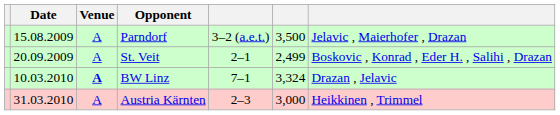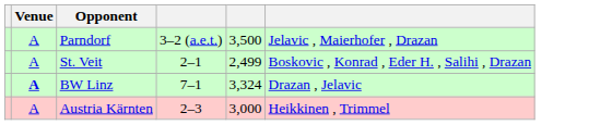 <table class="wikitable" Style="text-align: center">
 <tr>
 <th></th>
-<th>Date</th>
 <th>Venue</th>
 <th>Opponent</th>
 <th></th>
 <th></th>
 <th></th>
 </tr>
 <tr style="background:#cfc">
 <td></td>
-<td>15.08.2009</td>
 <td><a href='#'>A</a></td>
 <td align="left"><a href='#'>Parndorf</a></td>
 <td>3–2 (<a href='#'>a.e.t.</a>)</td>
 <td align="right">3,500</td>
 <td align="left"><a href='#'>Jelavic</a> , <a href='#'>Maierhofer</a> , <a href='#'>Drazan</a> </td>
 </tr>
 <tr style="background:#cfc">
 <td></td>
-<td>20.09.2009</td>
 <td><a href='#'>A</a></td>
 <td align="left"><a href='#'>St. Veit</a></td>
 <td>2–1</td>
 <td align="right">2,499</td>
 <td align="left"><a href='#'>Boskovic</a> , <a href='#'>Konrad</a>   , <a href='#'>Eder H.</a> , <a href='#'>Salihi</a> , <a href='#'>Drazan</a> </td>
 </tr>
 <tr style="background:#cfc">
 <td></td>
-<td>10.03.2010</td>
 <td><strong><a href='#'>A</a></strong></td>
 <td align="left"><a href='#'>BW Linz</a></td>
 <td>7–1</td>
 <td align="right">3,324</td>
 <td align="left"><a href='#'>Drazan</a> , <a href='#'>Jelavic</a> </td>
 </tr>
 <tr style="background:#fcc">
 <td></td>
-<td>31.03.2010</td>
 <td><a href='#'>A</a></td>
 <td align="left"><a href='#'>Austria Kärnten</a></td>
 <td>2–3</td>
 <td align="right">3,000</td>
 <td align="left"><a href='#'>Heikkinen</a> , <a href='#'>Trimmel</a> </td>
 </tr>
 </table>
